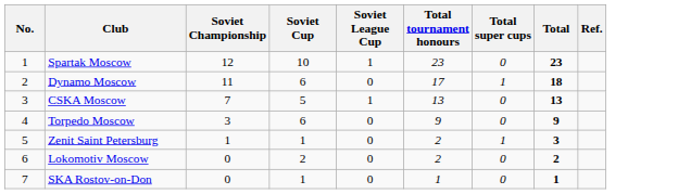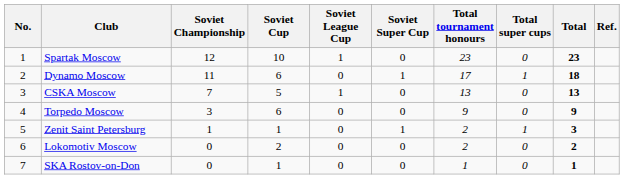 <table class="wikitable" style="text-align: center">
 <tr>
 <th width="45">No.</th>
 <th width="175">Club</th>
 <th width="80">Soviet<br>Championship</th>
 <th width="80">Soviet<br>Cup</th>
 <th width="80">Soviet<br>League Cup</th>
+<th width="80">Soviet Super Cup</th>
 <th>Total<br><a href='#'>tournament</a> <br>honours</th>
 <th>Total<br>super cups</th>
 <th width="50">Total</th>
 <th width="25">Ref.</th>
 </tr>
 <tr>
 <td>1</td>
 <td align="left"><a href='#'>Spartak Moscow</a></td>
 <td>12</td>
 <td>10</td>
 <td>1</td>
+<td>0</td>
 <td><em>23</em></td>
 <td><em>0</em></td>
 <td><strong>23</strong></td>
 <td></td>
 </tr>
 <tr>
 <td>2</td>
 <td align="left"><a href='#'>Dynamo Moscow</a></td>
 <td>11</td>
 <td>6</td>
 <td>0</td>
+<td>1</td>
 <td><em>17</em></td>
 <td><em>1</em></td>
 <td><strong>18</strong></td>
 <td></td>
 </tr>
 <tr>
 <td>3</td>
 <td align="left"><a href='#'>CSKA Moscow</a></td>
 <td>7</td>
 <td>5</td>
 <td>1</td>
+<td>0</td>
 <td><em>13</em></td>
 <td><em>0</em></td>
 <td><strong>13</strong></td>
 <td></td>
 </tr>
 <tr>
 <td>4</td>
 <td align="left"><a href='#'>Torpedo Moscow</a></td>
 <td>3</td>
 <td>6</td>
+<td>0</td>
 <td>0</td>
 <td><em>9</em></td>
 <td><em>0</em></td>
 <td><strong>9</strong></td>
 <td></td>
 </tr>
 <tr>
 <td>5</td>
 <td align="left"><a href='#'>Zenit Saint Petersburg</a></td>
 <td>1</td>
 <td>1</td>
 <td>0</td>
+<td>1</td>
 <td><em>2</em></td>
 <td><em>1</em></td>
 <td><strong>3</strong></td>
 <td></td>
 </tr>
 <tr>
 <td>6</td>
 <td align="left"><a href='#'>Lokomotiv Moscow</a></td>
 <td>0</td>
 <td>2</td>
+<td>0</td>
 <td>0</td>
 <td><em>2</em></td>
 <td><em>0</em></td>
 <td><strong>2</strong></td>
 <td></td>
 </tr>
 <tr>
 <td>7</td>
 <td align="left"><a href='#'>SKA Rostov-on-Don</a></td>
 <td>0</td>
 <td>1</td>
 <td>0</td>
+<td>0</td>
 <td><em>1</em></td>
 <td><em>0</em></td>
 <td><strong>1</strong></td>
 <td></td>
 </tr>
 </table>
